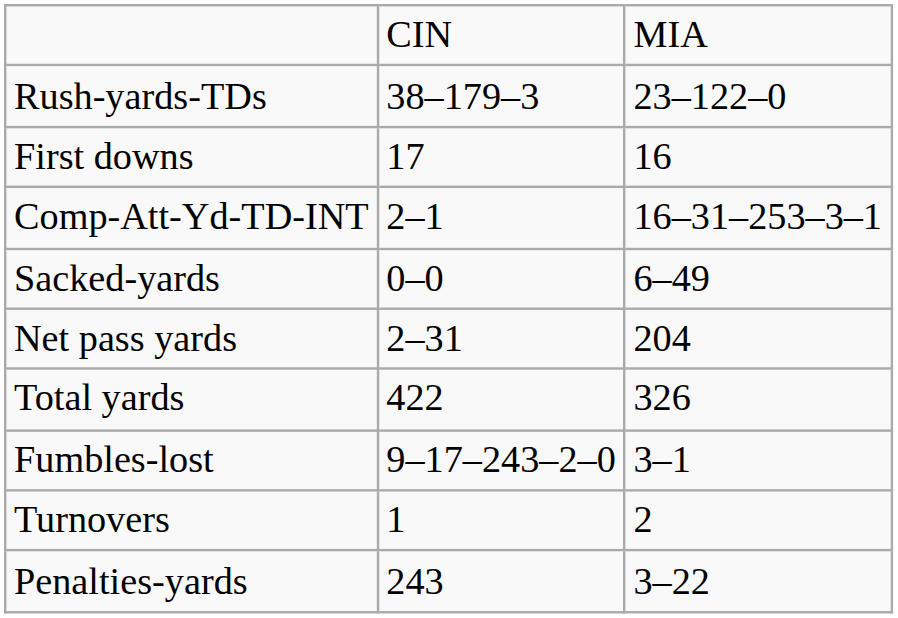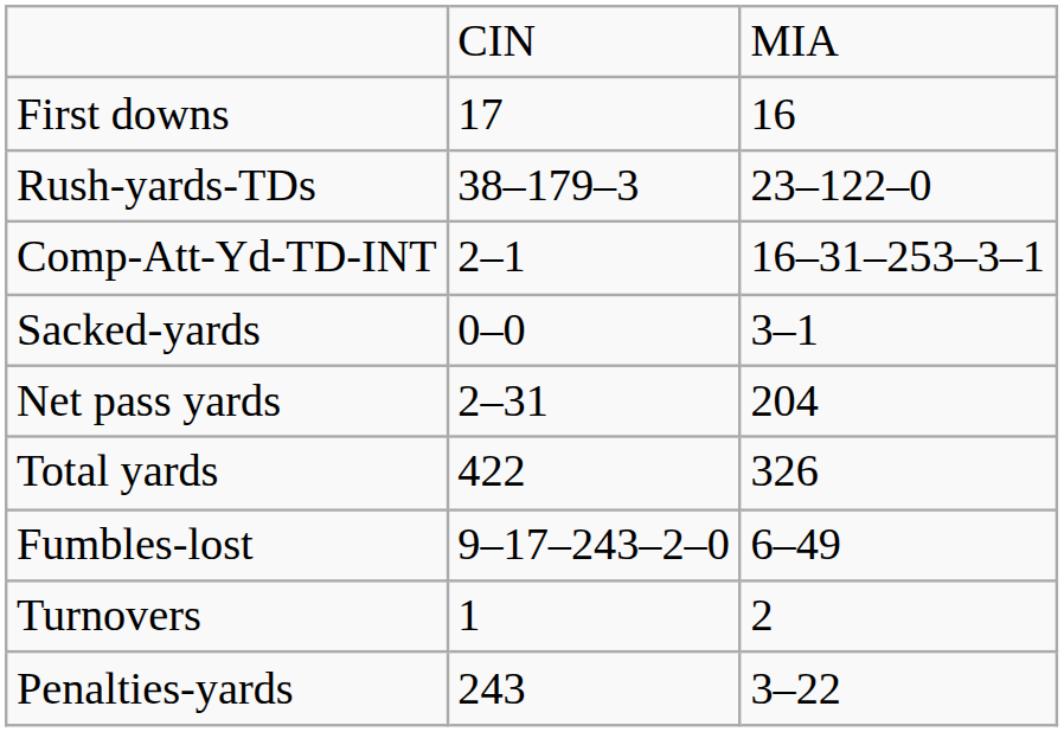 <table class="wikitable">
 <tr>
 <td></td>
 <td>CIN</td>
 <td>MIA</td>
 </tr>
 <tr>
+<td>First downs</td>
+<td>17</td>
+<td>16</td>
+</tr>
+<tr>
 <td>Rush-yards-TDs</td>
 <td>38–179–3</td>
 <td>23–122–0</td>
-</tr>
-<tr>
-<td>First downs</td>
-<td>17</td>
-<td>16</td>
 </tr>
 <tr>
 <td>Comp-Att-Yd-TD-INT</td>
 <td>2–1</td>
 <td>16–31–253–3–1</td>
 </tr>
 <tr>
 <td>Sacked-yards</td>
 <td>0–0</td>
-<td>6–49</td>
+<td>3–1</td>
 </tr>
 <tr>
 <td>Net pass yards</td>
 <td>2–31</td>
 <td>204</td>
 </tr>
 <tr>
 <td>Total yards</td>
 <td>422</td>
 <td>326</td>
 </tr>
 <tr>
 <td>Fumbles-lost</td>
 <td>9–17–243–2–0</td>
-<td>3–1</td>
+<td>6–49</td>
 </tr>
 <tr>
 <td>Turnovers</td>
 <td>1</td>
 <td>2</td>
 </tr>
 <tr>
 <td>Penalties-yards</td>
 <td>243</td>
 <td>3–22</td>
 </tr>
 </table>
